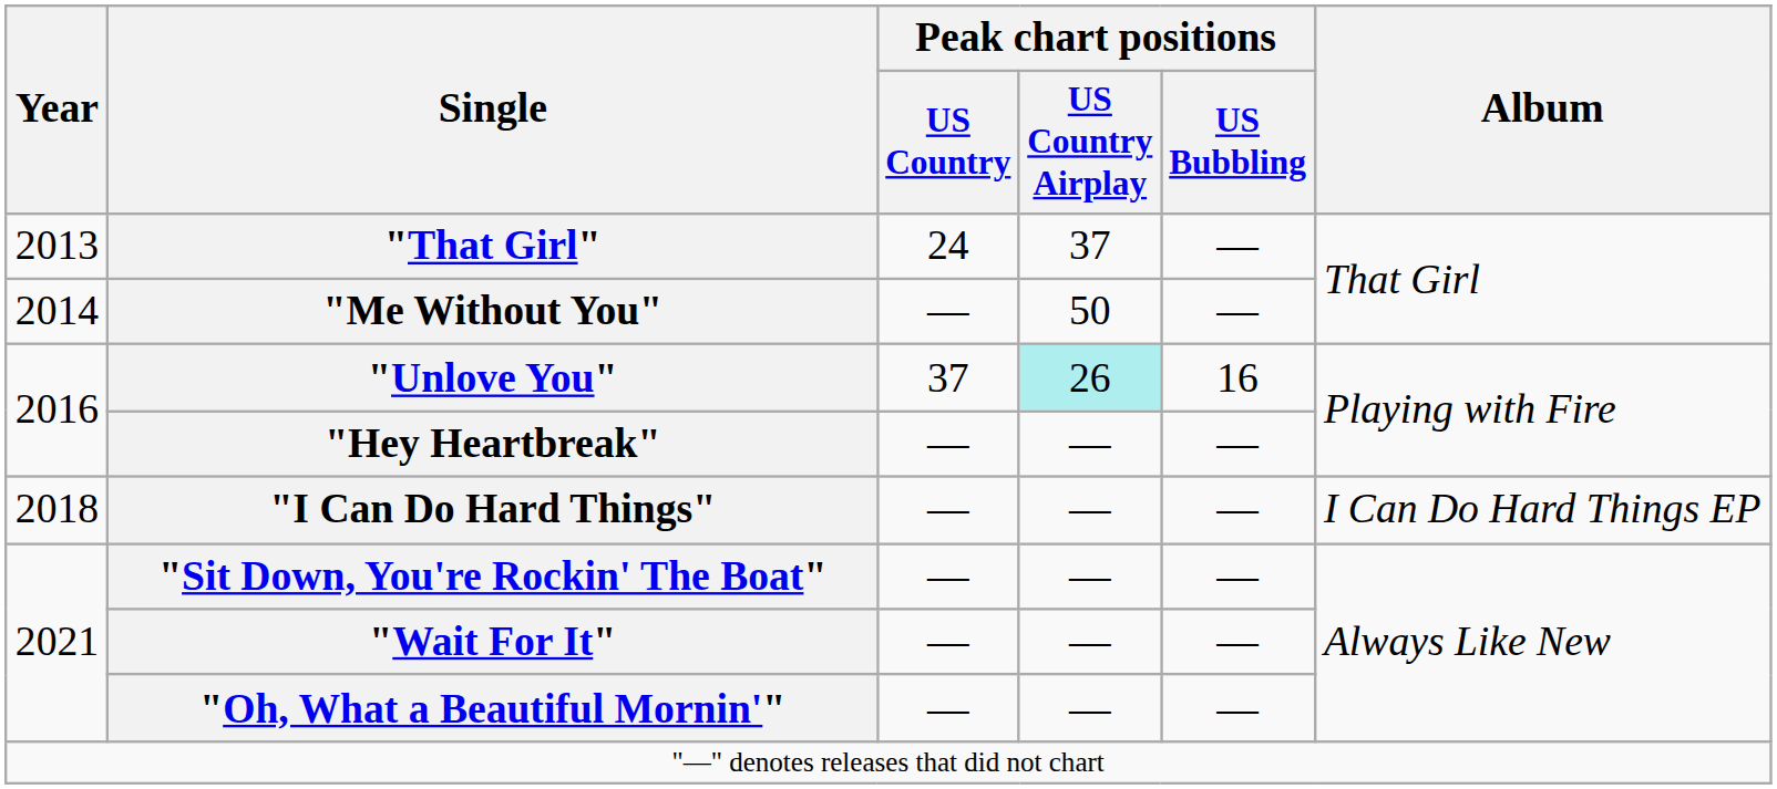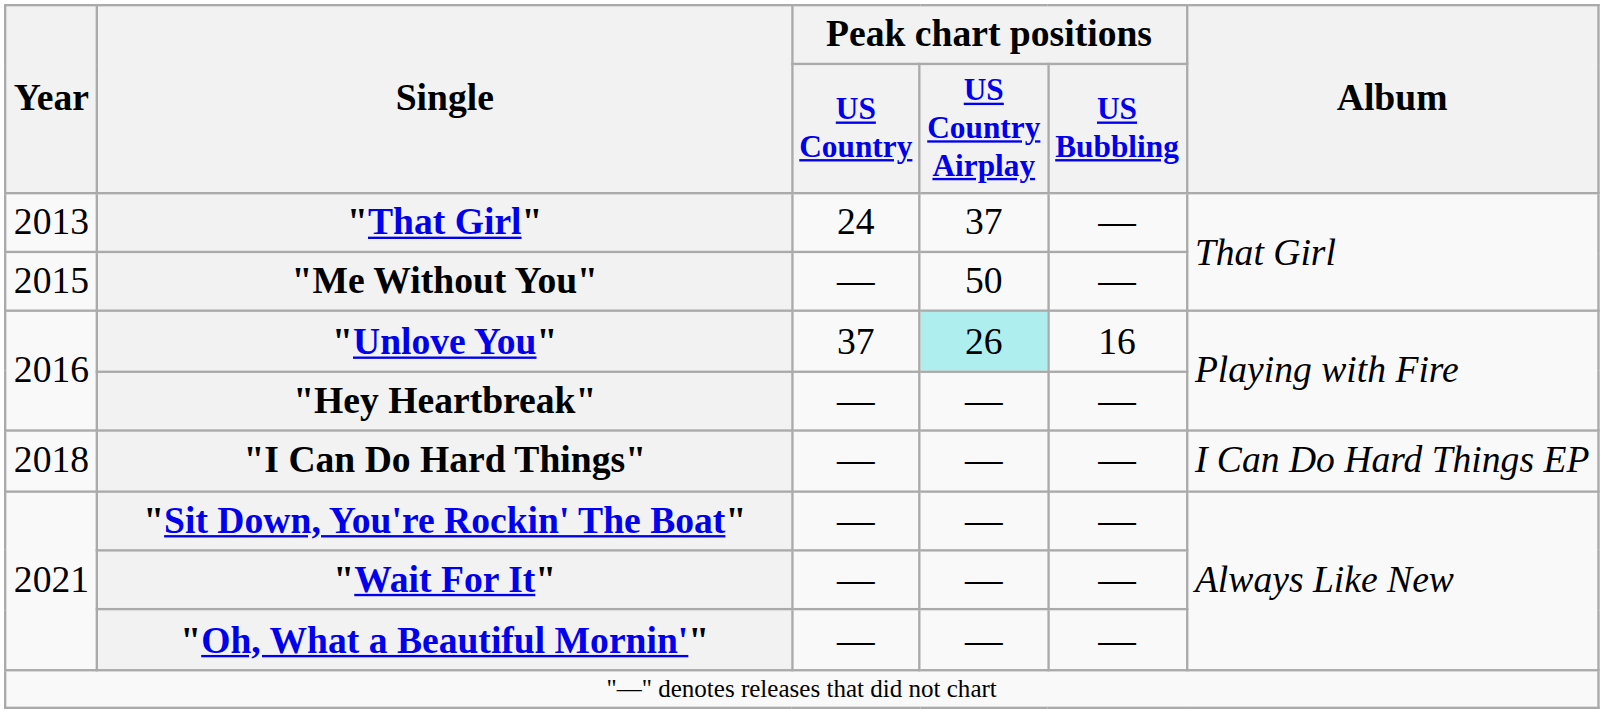 <table class="wikitable plainrowheaders" style="text-align:center;">
 <tr>
 <th rowspan="2">Year</th>
 <th rowspan="2" style="width:18em;">Single</th>
 <th colspan="3">Peak chart positions</th>
 <th rowspan="2">Album</th>
 </tr>
 <tr style="font-size:smaller;">
 <th style="width:45px;"><a href='#'>US Country</a><br></th>
 <th style="width:45px;"><a href='#'>US Country Airplay</a><br></th>
 <th style="width:45px;"><a href='#'>US Bubbling</a><br></th>
 </tr>
 <tr>
 <td>2013</td>
 <th scope="row">"<a href='#'>That Girl</a>"</th>
 <td>24</td>
 <td>37</td>
 <td>—</td>
 <td style="text-align:left;" rowspan="2"><em>That Girl</em></td>
 </tr>
 <tr>
-<td>2014</td>
+<td>2015</td>
 <th scope="row">"Me Without You"</th>
 <td>—</td>
 <td>50</td>
 <td>—</td>
 </tr>
 <tr>
 <td rowspan="2">2016</td>
 <th scope="row">"<a href='#'>Unlove You</a>"</th>
 <td>37</td>
 <td style="background: paleturquoise;">26</td>
 <td>16</td>
 <td style="text-align:left;" rowspan="2"><em>Playing with Fire</em></td>
 </tr>
 <tr>
 <th scope="row">"Hey Heartbreak"</th>
 <td>—</td>
 <td>—</td>
 <td>—</td>
 </tr>
 <tr>
 <td>2018</td>
 <th scope="row">"I Can Do Hard Things"</th>
 <td>—</td>
 <td>—</td>
 <td>—</td>
 <td style="text-align:left;"><em>I Can Do Hard Things EP</em></td>
 </tr>
 <tr>
 <td rowspan="3">2021</td>
 <th scope="row">"<a href='#'>Sit Down, You're Rockin' The Boat</a>"</th>
 <td>—</td>
 <td>—</td>
 <td>—</td>
 <td rowspan="3" style="text-align:left;"><em>Always Like New</em></td>
 </tr>
 <tr>
 <th scope="row">"<a href='#'>Wait For It</a>"</th>
 <td>—</td>
 <td>—</td>
 <td>—</td>
 </tr>
 <tr>
 <th scope="row">"<a href='#'>Oh, What a Beautiful Mornin'</a>"</th>
 <td>—</td>
 <td>—</td>
 <td>—</td>
 </tr>
 <tr>
 <td colspan="6" style="font-size:8pt">"—" denotes releases that did not chart</td>
 </tr>
 </table>
